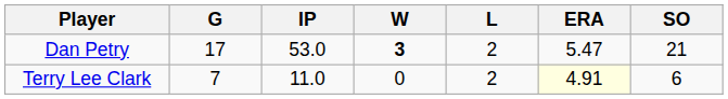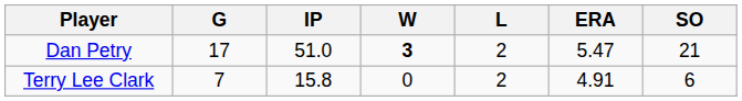 <table class="wikitable sortable">
 <tr>
 <th bgcolor="#DDDDFF" width="16%">Player</th>
 <th bgcolor="#DDDDFF" width="9%">G</th>
 <th bgcolor="#DDDDFF" width="9%">IP</th>
 <th bgcolor="#DDDDFF" width="9%">W</th>
 <th bgcolor="#DDDDFF" width="9%">L</th>
 <th bgcolor="#DDDDFF" width="9%">ERA</th>
 <th bgcolor="#DDDDFF" width="9%">SO</th>
 </tr>
 <tr align="center">
 <td><a href='#'>Dan Petry</a></td>
 <td>17</td>
-<td>53.0</td>
+<td>51.0</td>
 <td><strong>3</strong></td>
 <td>2</td>
 <td>5.47</td>
 <td>21</td>
 </tr>
 <tr align="center">
 <td><a href='#'>Terry Lee Clark</a></td>
 <td>7</td>
-<td>11.0</td>
+<td>15.8</td>
 <td>0</td>
 <td>2</td>
-<td style="background: lightyellow;">4.91</td>
+<td>4.91</td>
 <td>6</td>
 </tr>
 </table>
